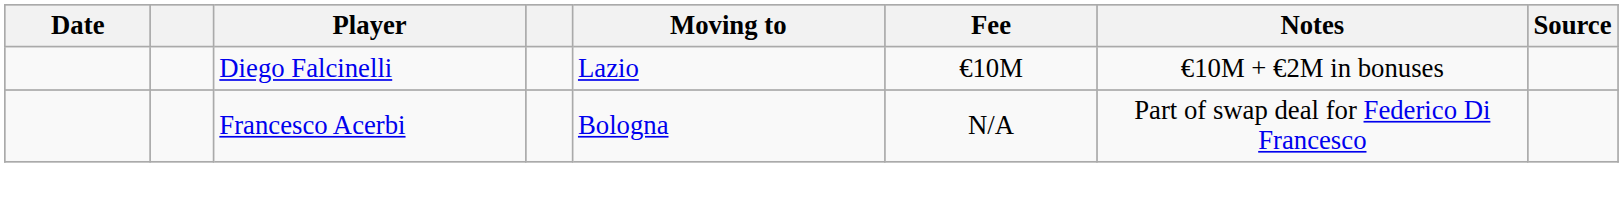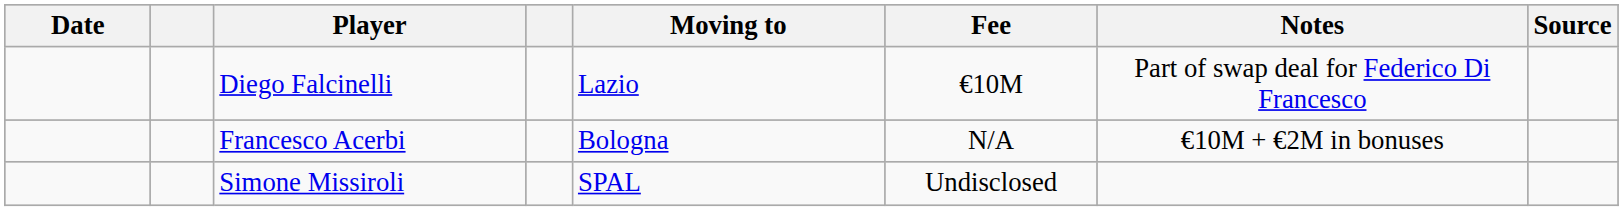 <table class="wikitable sortable">
 <tr>
 <th style="width:80px;">Date</th>
 <th style="width:30px;"></th>
 <th style="width:180px;">Player</th>
 <th style="width:20px;"></th>
 <th style="width:180px;">Moving to</th>
 <th style="width:120px;" class="unsortable">Fee</th>
 <th style="width:250px;" class="unsortable">Notes</th>
 <th style="width:20px;">Source</th>
 </tr>
 <tr>
 <td></td>
 <td align=center></td>
 <td> <a href='#'>Diego Falcinelli</a></td>
 <td align=center></td>
 <td> <a href='#'>Lazio</a></td>
 <td align=center>€10M</td>
-<td align=center>€10M + €2M in bonuses</td>
+<td align=center>Part of swap deal for <a href='#'>Federico Di Francesco</a></td>
 <td></td>
 </tr>
 <tr>
 <td></td>
 <td align=center></td>
 <td> <a href='#'>Francesco Acerbi</a></td>
 <td align=center></td>
 <td> <a href='#'>Bologna</a></td>
 <td align=center>N/A</td>
-<td align=center>Part of swap deal for <a href='#'>Federico Di Francesco</a></td>
+<td align=center>€10M + €2M in bonuses</td>
+<td></td>
+</tr>
+<tr>
+<td></td>
+<td align=center></td>
+<td> <a href='#'>Simone Missiroli</a></td>
+<td align=center></td>
+<td> <a href='#'>SPAL</a></td>
+<td align=center>Undisclosed</td>
+<td align=center></td>
 <td></td>
 </tr>
 </table>
